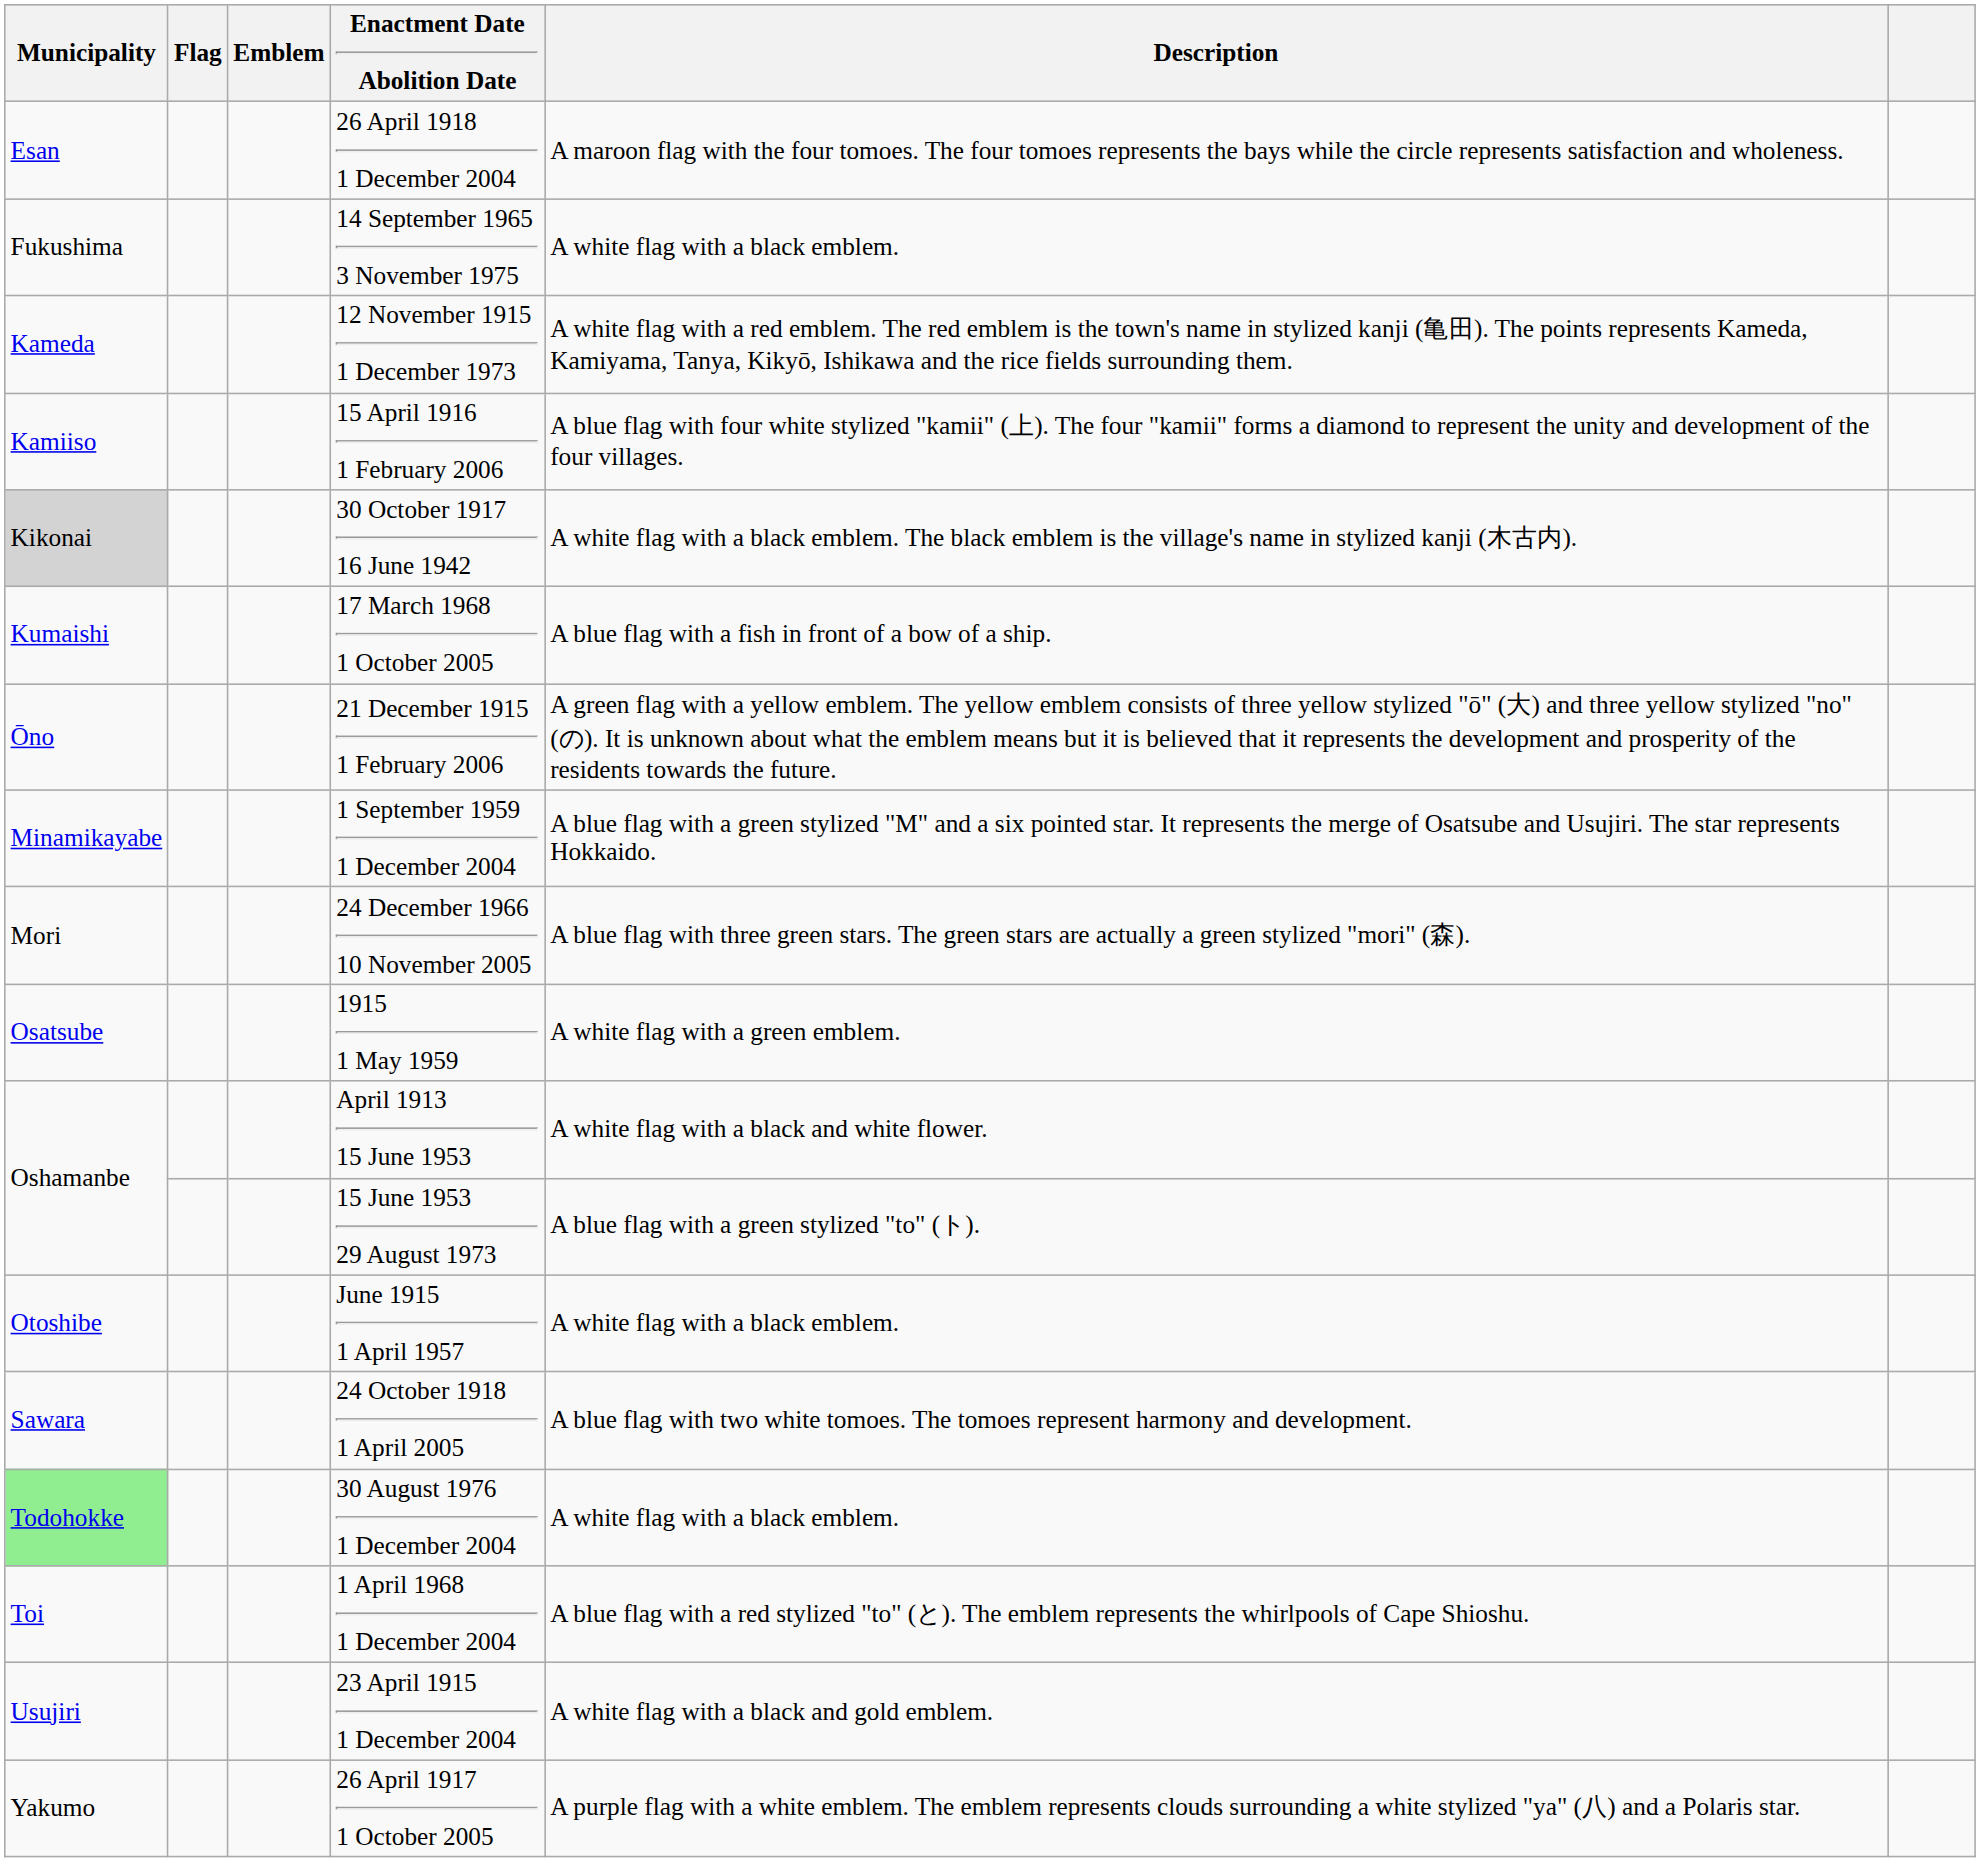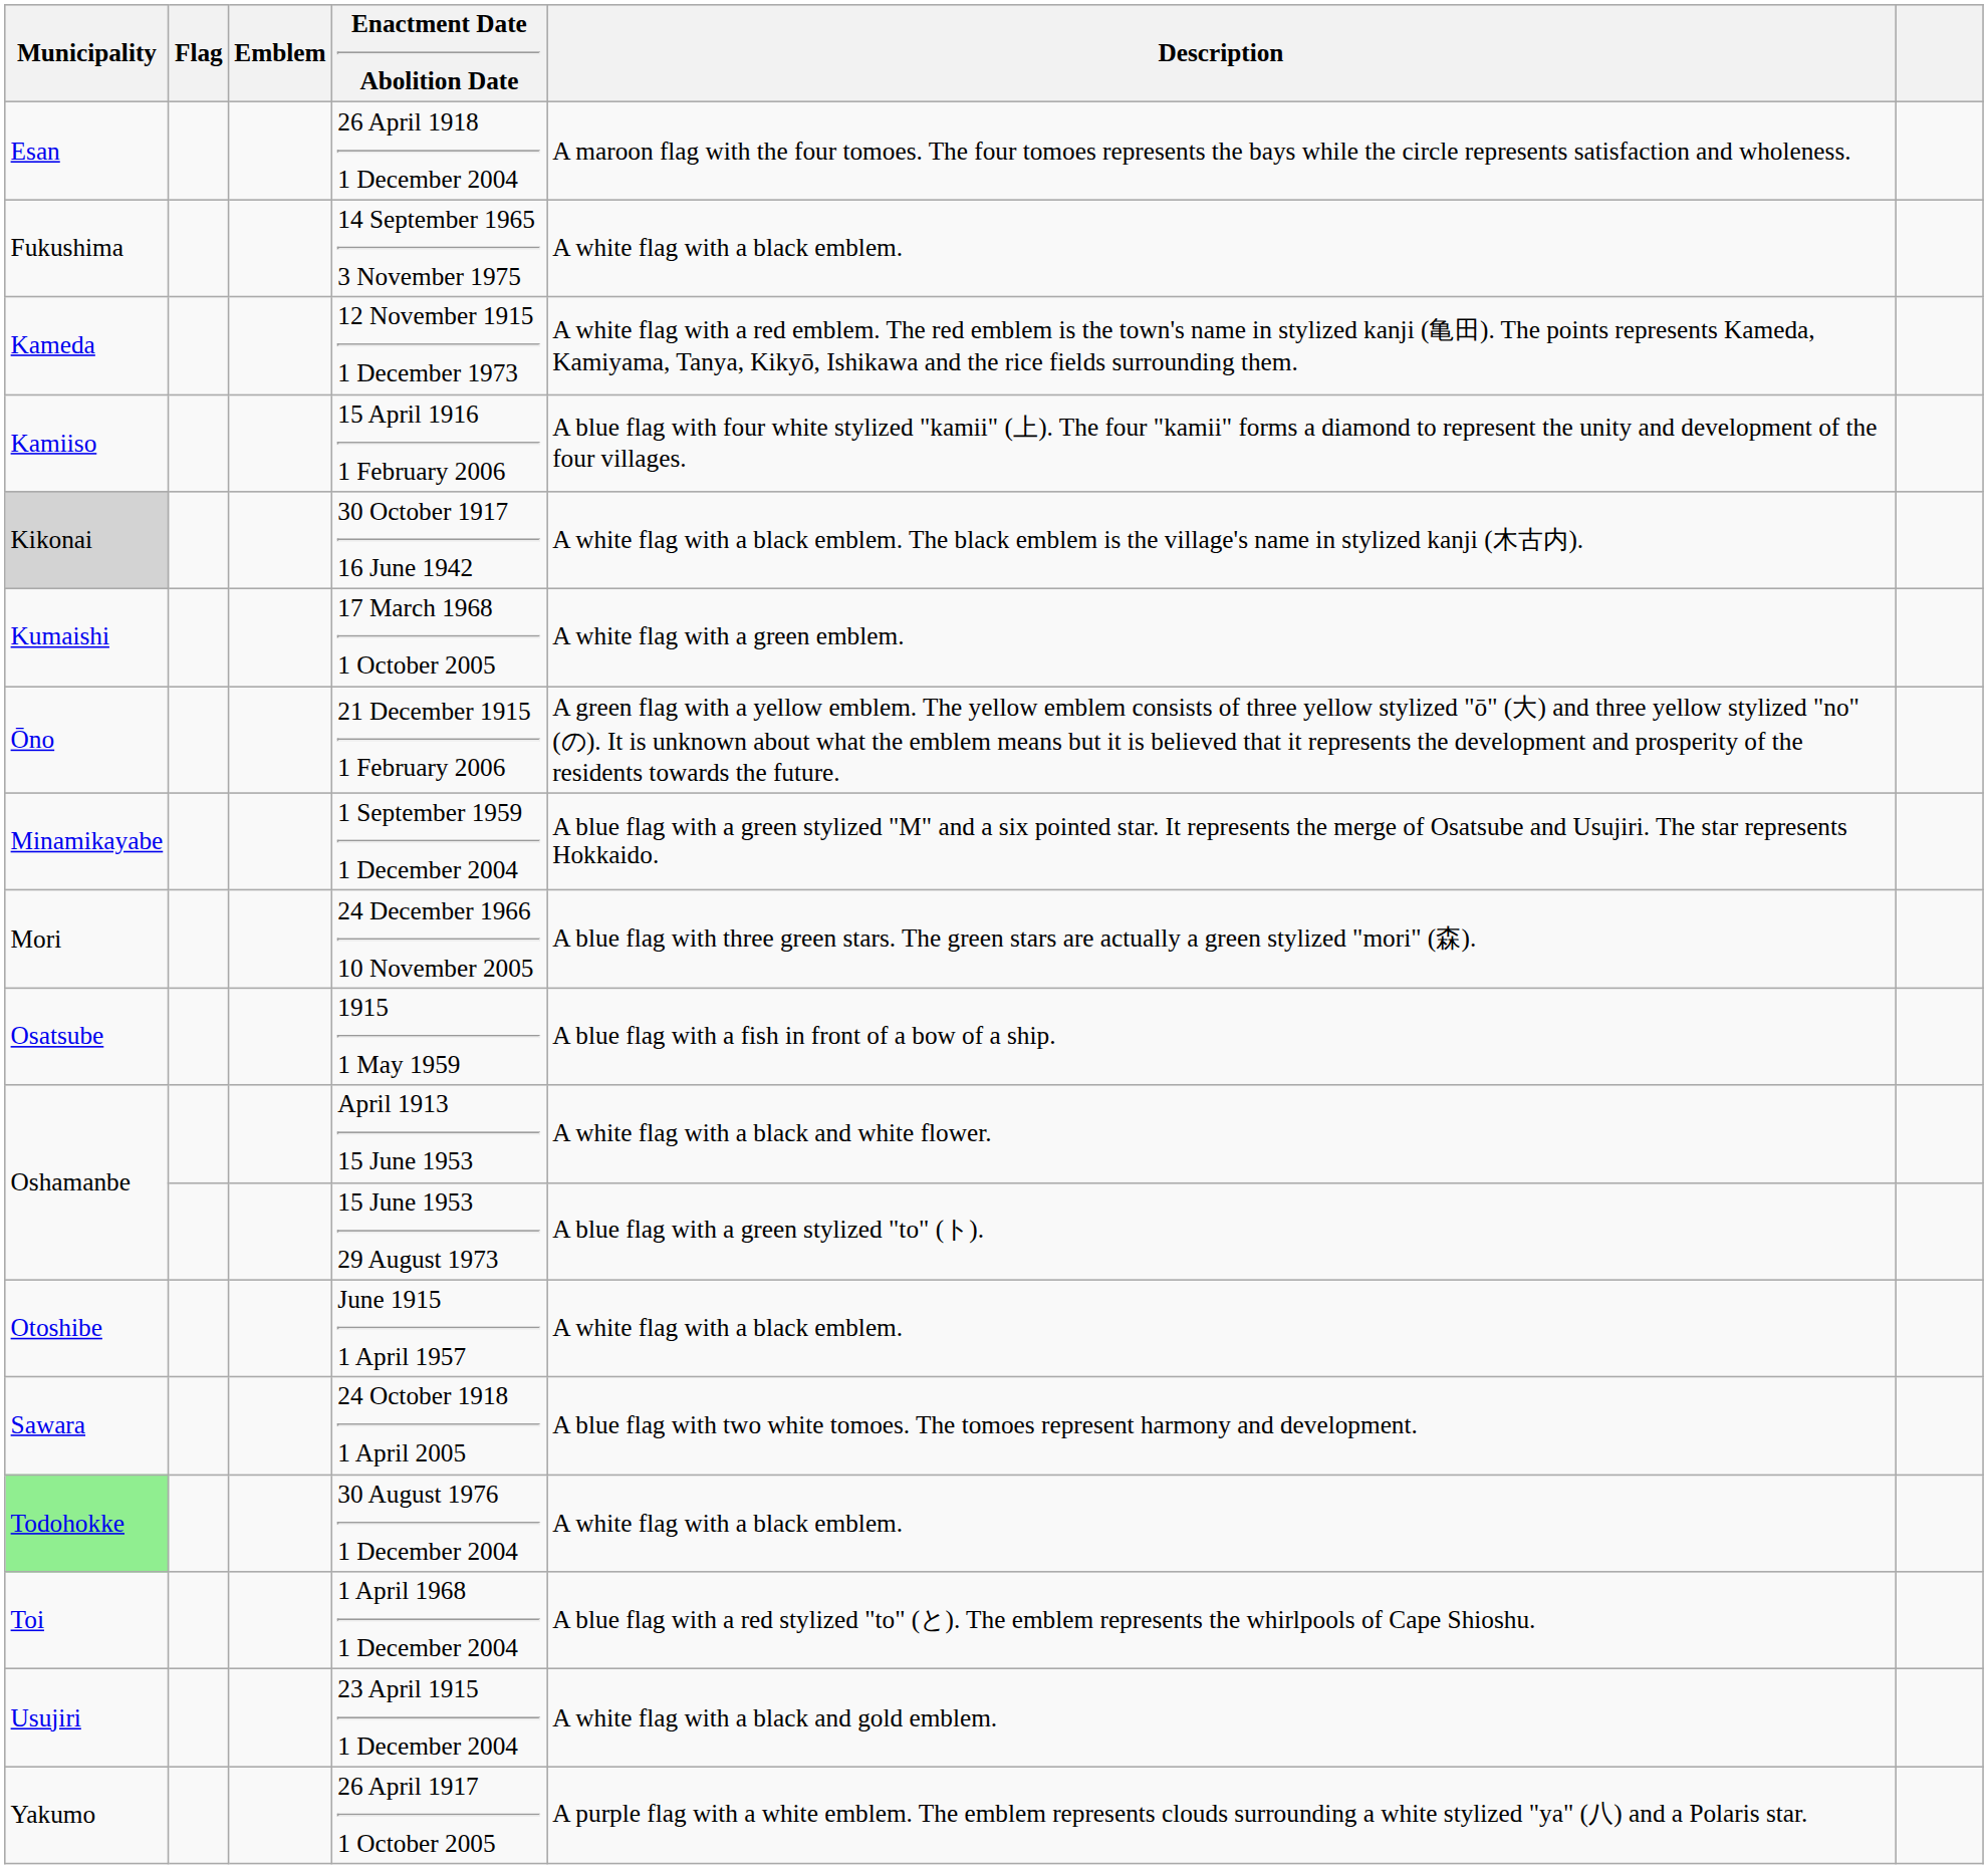 <table class="wikitable">
 <tr>
 <th style="width:12ch;">Municipality</th>
 <th>Flag</th>
 <th>Emblem</th>
 <th style="width:16ch;">Enactment Date<hr>Abolition Date</th>
 <th>Description</th>
 <th style="width:6ch;"></th>
 </tr>
 <tr>
 <td><a href='#'>Esan</a></td>
 <td></td>
 <td></td>
 <td>26 April 1918<hr>1 December 2004</td>
 <td>A maroon flag with the four tomoes. The four tomoes represents the bays while the circle represents satisfaction and wholeness.</td>
 <td></td>
 </tr>
 <tr>
 <td>Fukushima</td>
 <td></td>
 <td></td>
 <td>14 September 1965<hr>3 November 1975</td>
 <td>A white flag with a black emblem.</td>
 <td></td>
 </tr>
 <tr>
 <td><a href='#'>Kameda</a></td>
 <td></td>
 <td></td>
 <td>12 November 1915<hr>1 December 1973</td>
 <td>A white flag with a red emblem. The red emblem is the town's name in stylized kanji (亀田). The points represents Kameda, Kamiyama, Tanya, Kikyō, Ishikawa and the rice fields surrounding them.</td>
 <td></td>
 </tr>
 <tr>
 <td><a href='#'>Kamiiso</a></td>
 <td></td>
 <td></td>
 <td>15 April 1916<hr>1 February 2006</td>
 <td>A blue flag with four white stylized "kamii" (上). The four "kamii" forms a diamond to represent the unity and development of the four villages.</td>
 <td></td>
 </tr>
 <tr>
 <td style="background: lightgrey;">Kikonai</td>
 <td></td>
 <td></td>
 <td>30 October 1917<hr>16 June 1942</td>
 <td>A white flag with a black emblem. The black emblem is the village's name in stylized kanji (木古内).</td>
 <td></td>
 </tr>
 <tr>
 <td><a href='#'>Kumaishi</a></td>
 <td></td>
 <td></td>
 <td>17 March 1968<hr>1 October 2005</td>
-<td>A blue flag with a fish in front of a bow of a ship.</td>
+<td>A white flag with a green emblem.</td>
 <td></td>
 </tr>
 <tr>
 <td><a href='#'>Ōno</a></td>
 <td></td>
 <td></td>
 <td>21 December 1915<hr>1 February 2006</td>
 <td>A green flag with a yellow emblem. The yellow emblem consists of three yellow stylized "ō" (大) and three yellow stylized "no" (の). It is unknown about what the emblem means but it is believed that it represents the development and prosperity of the residents towards the future.</td>
 <td></td>
 </tr>
 <tr>
 <td><a href='#'>Minamikayabe</a></td>
 <td></td>
 <td></td>
 <td>1 September 1959<hr>1 December 2004</td>
 <td>A blue flag with a green stylized "M" and a six pointed star. It represents the merge of Osatsube and Usujiri. The star represents Hokkaido.</td>
 <td></td>
 </tr>
 <tr>
 <td>Mori</td>
 <td></td>
 <td></td>
 <td>24 December 1966<hr>10 November 2005</td>
 <td>A blue flag with three green stars. The green stars are actually a green stylized "mori" (森).</td>
 <td></td>
 </tr>
 <tr>
 <td><a href='#'>Osatsube</a></td>
 <td></td>
 <td></td>
 <td>1915<hr>1 May 1959</td>
-<td>A white flag with a green emblem.</td>
+<td>A blue flag with a fish in front of a bow of a ship.</td>
 <td></td>
 </tr>
 <tr>
 <td rowspan =2>Oshamanbe</td>
 <td></td>
 <td></td>
 <td>April 1913<hr>15 June 1953</td>
 <td>A white flag with a black and white flower.</td>
 <td></td>
 </tr>
 <tr>
 <td></td>
 <td></td>
 <td>15 June 1953<hr>29 August 1973</td>
 <td>A blue flag with a green stylized "to" (ト).</td>
 <td></td>
 </tr>
 <tr>
 <td><a href='#'>Otoshibe</a></td>
 <td></td>
 <td></td>
 <td>June 1915<hr>1 April 1957</td>
 <td>A white flag with a black emblem.</td>
 <td></td>
 </tr>
 <tr>
 <td><a href='#'>Sawara</a></td>
 <td></td>
 <td></td>
 <td>24 October 1918<hr>1 April 2005</td>
 <td>A blue flag with two white tomoes. The tomoes represent harmony and development.</td>
 <td></td>
 </tr>
 <tr>
 <td style="background: lightgreen;"><a href='#'>Todohokke</a></td>
 <td></td>
 <td></td>
 <td>30 August 1976<hr>1 December 2004</td>
 <td>A white flag with a black emblem.</td>
 <td></td>
 </tr>
 <tr>
 <td><a href='#'>Toi</a></td>
 <td></td>
 <td></td>
 <td>1 April 1968<hr>1 December 2004</td>
 <td>A blue flag with a red stylized "to" (と). The emblem represents the whirlpools of Cape Shioshu.</td>
 <td></td>
 </tr>
 <tr>
 <td><a href='#'>Usujiri</a></td>
 <td></td>
 <td></td>
 <td>23 April 1915<hr>1 December 2004</td>
 <td>A white flag with a black and gold emblem.</td>
 <td></td>
 </tr>
 <tr>
 <td>Yakumo</td>
 <td></td>
 <td></td>
 <td>26 April 1917<hr>1 October 2005</td>
 <td>A purple flag with a white emblem. The emblem represents clouds surrounding a white stylized "ya" (八) and a Polaris star.</td>
 <td></td>
 </tr>
 </table>
